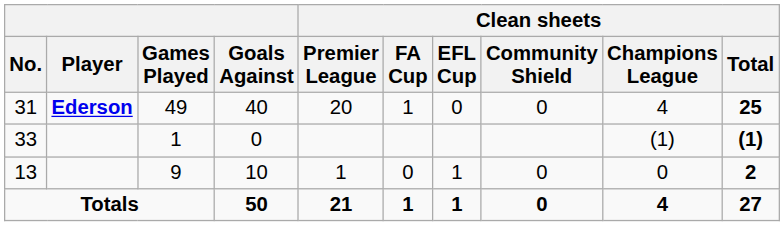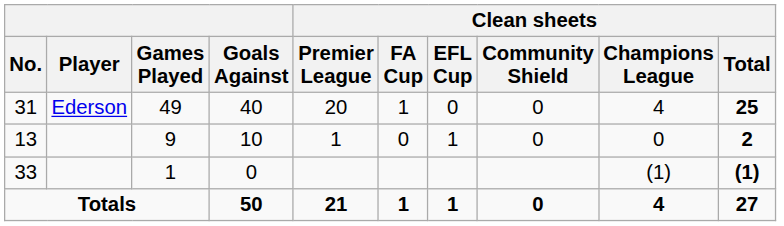 <table class="wikitable sortable alternance" style="text-align:center">
 <tr>
 <th colspan="4"></th>
 <th colspan="6">Clean sheets</th>
 </tr>
 <tr>
 <th>No.</th>
 <th>Player</th>
 <th width=80>Games Played</th>
 <th width=80>Goals Against</th>
 <th width=80>Premier League</th>
 <th width=80>FA Cup</th>
 <th width=80>EFL Cup</th>
 <th width=80>Community Shield</th>
 <th width=80>Champions League</th>
 <th width=80>Total</th>
 </tr>
 <tr>
 <td>31</td>
-<td><strong> <a href='#'>Ederson</a></strong></td>
+<td> <a href='#'>Ederson</a></td>
 <td>49</td>
 <td>40</td>
 <td>20</td>
 <td>1</td>
 <td>0</td>
 <td>0</td>
 <td>4</td>
 <td><strong>25</strong></td>
+</tr>
+<tr>
+<td>13</td>
+<td></td>
+<td>9</td>
+<td>10</td>
+<td>1</td>
+<td>0</td>
+<td>1</td>
+<td>0</td>
+<td>0</td>
+<td><strong>2</strong></td>
 </tr>
 <tr>
 <td>33</td>
 <td></td>
 <td>1</td>
 <td>0</td>
 <td></td>
 <td></td>
 <td></td>
 <td></td>
 <td>(1)</td>
 <td><strong>(1)</strong></td>
 </tr>
-<tr>
-<td>13</td>
-<td></td>
-<td>9</td>
-<td>10</td>
-<td>1</td>
-<td>0</td>
-<td>1</td>
-<td>0</td>
-<td>0</td>
-<td><strong>2</strong></td>
-</tr>
 <tr class="sortbottom">
 <td colspan="3"><strong>Totals</strong></td>
 <td><strong>50</strong></td>
 <td><strong>21</strong></td>
 <td><strong>1</strong></td>
 <td><strong>1</strong></td>
 <td><strong>0</strong></td>
 <td><strong>4</strong></td>
 <td><strong>27</strong></td>
 </tr>
 </table>
